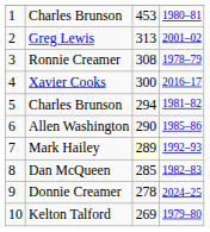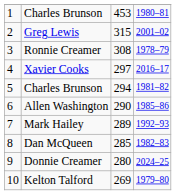 <table class="wikitable">
 <tr>
 </tr>
 <tr>
 <td>1</td>
 <td>Charles Brunson</td>
 <td>453</td>
 <td style="font-size:80%;"><a href='#'>1980–81</a></td>
 </tr>
 <tr>
 <td>2</td>
 <td><a href='#'>Greg Lewis</a></td>
-<td>313</td>
+<td>315</td>
 <td style="font-size:80%;"><a href='#'>2001–02</a></td>
 </tr>
 <tr>
 <td>3</td>
 <td>Ronnie Creamer</td>
 <td>308</td>
 <td style="font-size:80%;"><a href='#'>1978–79</a></td>
 </tr>
 <tr>
 <td>4</td>
 <td><a href='#'>Xavier Cooks</a></td>
-<td>300</td>
+<td>297</td>
 <td style="font-size:80%;"><a href='#'>2016–17</a></td>
 </tr>
 <tr>
 <td>5</td>
 <td>Charles Brunson</td>
 <td>294</td>
 <td style="font-size:80%;"><a href='#'>1981–82</a></td>
 </tr>
 <tr>
 <td>6</td>
 <td>Allen Washington</td>
 <td>290</td>
 <td style="font-size:80%;"><a href='#'>1985–86</a></td>
 </tr>
 <tr>
 <td>7</td>
 <td>Mark Hailey</td>
-<td style="background: lightyellow;">289</td>
+<td>289</td>
 <td style="font-size:80%;"><a href='#'>1992–93</a></td>
 </tr>
 <tr>
 <td>8</td>
 <td>Dan McQueen</td>
 <td>285</td>
 <td style="font-size:80%;"><a href='#'>1982–83</a></td>
 </tr>
 <tr>
 <td>9</td>
 <td>Donnie Creamer</td>
-<td>278</td>
+<td>280</td>
 <td style="font-size:80%;"><a href='#'>2024–25</a></td>
 </tr>
 <tr>
 <td>10</td>
 <td>Kelton Talford</td>
 <td>269</td>
 <td style="font-size:80%;"><a href='#'>1979–80</a></td>
 </tr>
 </table>
